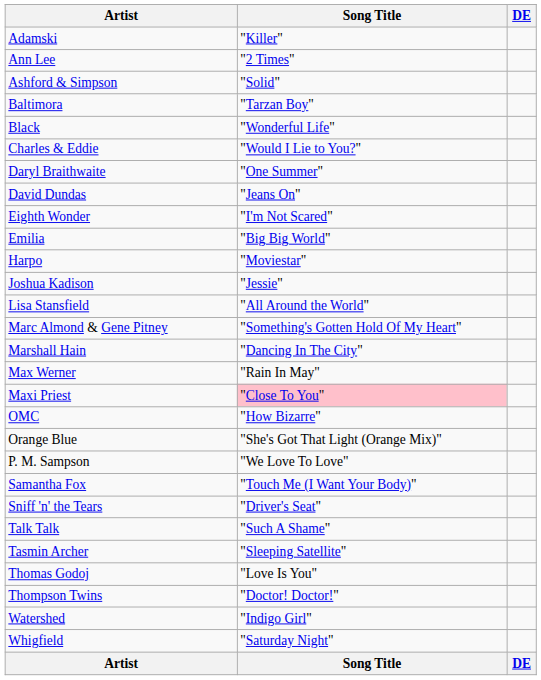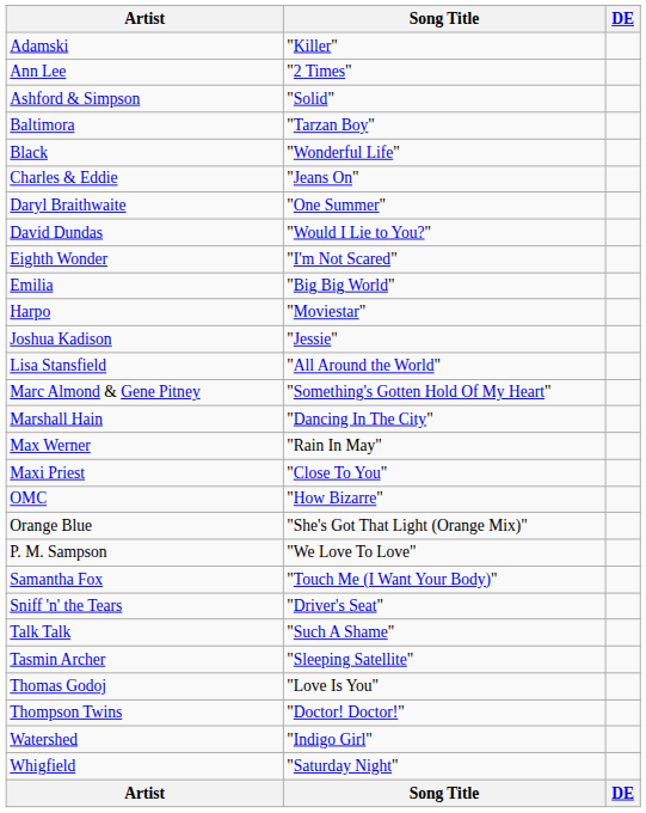 <table class="wikitable sortable" style="font-size:90%; text-align:left; margin: 5px;">
 <tr>
 <th style="width:240px;">Artist</th>
 <th style="width:280px;">Song Title</th>
 <th width=25px><a href='#'>DE</a></th>
 </tr>
 <tr>
 <td><a href='#'>Adamski</a></td>
 <td>"<a href='#'>Killer</a>"</td>
 <td></td>
 </tr>
 <tr>
 <td><a href='#'>Ann Lee</a></td>
 <td>"<a href='#'>2 Times</a>"</td>
 <td></td>
 </tr>
 <tr>
 <td><a href='#'>Ashford & Simpson</a></td>
 <td>"<a href='#'>Solid</a>"</td>
 <td></td>
 </tr>
 <tr>
 <td><a href='#'>Baltimora</a></td>
 <td>"<a href='#'>Tarzan Boy</a>"</td>
 <td></td>
 </tr>
 <tr>
 <td><a href='#'>Black</a></td>
 <td>"<a href='#'>Wonderful Life</a>"</td>
 <td></td>
 </tr>
 <tr>
 <td><a href='#'>Charles & Eddie</a></td>
-<td>"<a href='#'>Would I Lie to You?</a>"</td>
+<td>"<a href='#'>Jeans On</a>"</td>
 <td></td>
 </tr>
 <tr>
 <td><a href='#'>Daryl Braithwaite</a></td>
 <td>"<a href='#'>One Summer</a>"</td>
 <td></td>
 </tr>
 <tr>
 <td><a href='#'>David Dundas</a></td>
-<td>"<a href='#'>Jeans On</a>"</td>
+<td>"<a href='#'>Would I Lie to You?</a>"</td>
 <td></td>
 </tr>
 <tr>
 <td><a href='#'>Eighth Wonder</a></td>
 <td>"<a href='#'>I'm Not Scared</a>"</td>
 <td></td>
 </tr>
 <tr>
 <td><a href='#'>Emilia</a></td>
 <td>"<a href='#'>Big Big World</a>"</td>
 <td></td>
 </tr>
 <tr>
 <td><a href='#'>Harpo</a></td>
 <td>"<a href='#'>Moviestar</a>"</td>
 <td></td>
 </tr>
 <tr>
 <td><a href='#'>Joshua Kadison</a></td>
 <td>"<a href='#'>Jessie</a>"</td>
 <td></td>
 </tr>
 <tr>
 <td><a href='#'>Lisa Stansfield</a></td>
 <td>"<a href='#'>All Around the World</a>"</td>
 <td></td>
 </tr>
 <tr>
 <td><a href='#'>Marc Almond</a> & <a href='#'>Gene Pitney</a></td>
 <td>"<a href='#'>Something's Gotten Hold Of My Heart</a>"</td>
 <td></td>
 </tr>
 <tr>
 <td><a href='#'>Marshall Hain</a></td>
 <td>"<a href='#'>Dancing In The City</a>"</td>
 <td></td>
 </tr>
 <tr>
 <td><a href='#'>Max Werner</a></td>
 <td>"Rain In May"</td>
 <td></td>
 </tr>
 <tr>
 <td><a href='#'>Maxi Priest</a></td>
-<td style="background: pink;">"<a href='#'>Close To You</a>"</td>
+<td>"<a href='#'>Close To You</a>"</td>
 <td></td>
 </tr>
 <tr>
 <td><a href='#'>OMC</a></td>
 <td>"<a href='#'>How Bizarre</a>"</td>
 <td></td>
 </tr>
 <tr>
 <td>Orange Blue</td>
 <td>"She's Got That Light (Orange Mix)"</td>
 <td></td>
 </tr>
 <tr>
 <td>P. M. Sampson</td>
 <td>"We Love To Love"</td>
 <td></td>
 </tr>
 <tr>
 <td><a href='#'>Samantha Fox</a></td>
 <td>"<a href='#'>Touch Me (I Want Your Body)</a>"</td>
 <td></td>
 </tr>
 <tr>
 <td><a href='#'>Sniff 'n' the Tears</a></td>
 <td>"<a href='#'>Driver's Seat</a>"</td>
 <td></td>
 </tr>
 <tr>
 <td><a href='#'>Talk Talk</a></td>
 <td>"<a href='#'>Such A Shame</a>"</td>
 <td></td>
 </tr>
 <tr>
 <td><a href='#'>Tasmin Archer</a></td>
 <td>"<a href='#'>Sleeping Satellite</a>"</td>
 <td></td>
 </tr>
 <tr>
 <td><a href='#'>Thomas Godoj</a></td>
 <td>"Love Is You"</td>
 <td></td>
 </tr>
 <tr>
 <td><a href='#'>Thompson Twins</a></td>
 <td>"<a href='#'>Doctor! Doctor!</a>"</td>
 <td></td>
 </tr>
 <tr>
 <td><a href='#'>Watershed</a></td>
 <td>"<a href='#'>Indigo Girl</a>"</td>
 <td></td>
 </tr>
 <tr>
 <td><a href='#'>Whigfield</a></td>
 <td>"<a href='#'>Saturday Night</a>"</td>
 <td></td>
 </tr>
 <tr class="sortbottom">
 <th>Artist</th>
 <th>Song Title</th>
 <th><a href='#'>DE</a></th>
 </tr>
 </table>
